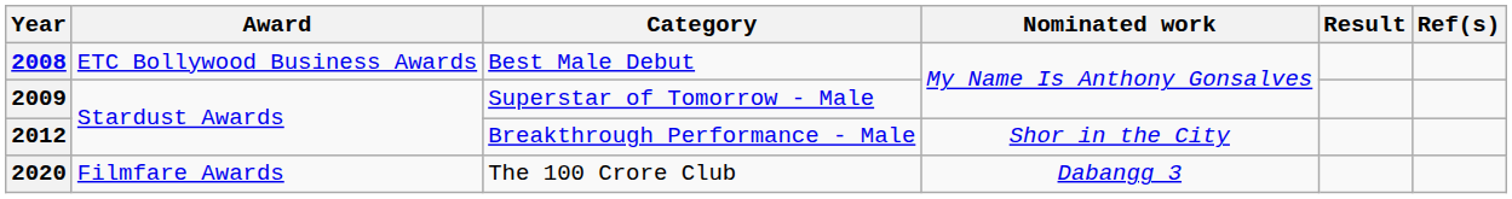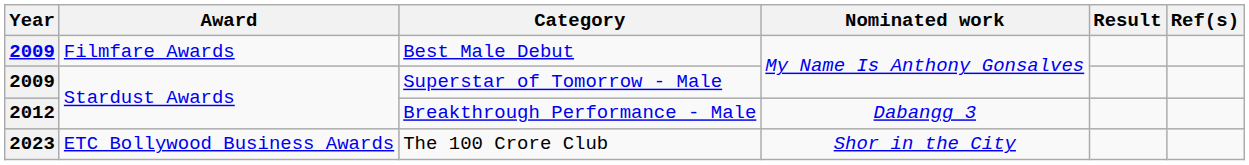 <table class="wikitable">
 <tr>
 <th>Year</th>
 <th>Award</th>
 <th>Category</th>
 <th>Nominated work</th>
 <th>Result</th>
 <th>Ref(s)</th>
 </tr>
 <tr>
-<th><strong><a href='#'>2008</a></strong></th>
-<td><a href='#'>ETC Bollywood Business Awards</a></td>
+<th><strong><a href='#'>2009</a></strong></th>
+<td><a href='#'>Filmfare Awards</a></td>
 <td><a href='#'>Best Male Debut</a></td>
 <td style="text-align:center;"Rowspan=2><a href='#'><em>My Name Is Anthony Gonsalves</em></a></td>
 <td></td>
 <td style="text-align:center;"></td>
 </tr>
 <tr>
 <th>2009</th>
 <td Rowspan=2><a href='#'>Stardust Awards</a></td>
 <td><a href='#'>Superstar of Tomorrow - Male</a></td>
 <td></td>
 <td style="text-align:center;"></td>
 </tr>
 <tr>
 <th>2012</th>
 <td><a href='#'>Breakthrough Performance - Male</a></td>
+<td style="text-align:center;"><em><a href='#'>Dabangg 3</a></em></td>
+<td></td>
+<td style="text-align:center;"></td>
+</tr>
+<tr>
+<th>2023</th>
+<td><a href='#'>ETC Bollywood Business Awards</a></td>
+<td>The 100 Crore Club</td>
 <td style="text-align:center;"><em><a href='#'>Shor in the City</a></em></td>
 <td></td>
 <td style="text-align:center;"></td>
 </tr>
-<tr>
-<th>2020</th>
-<td><a href='#'>Filmfare Awards</a></td>
-<td>The 100 Crore Club</td>
-<td style="text-align:center;"><em><a href='#'>Dabangg 3</a></em></td>
-<td></td>
-<td style="text-align:center;"></td>
-</tr>
 </table>
